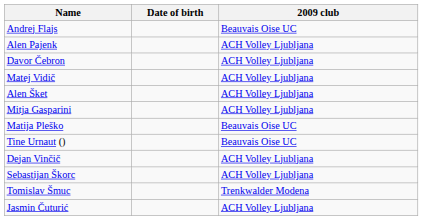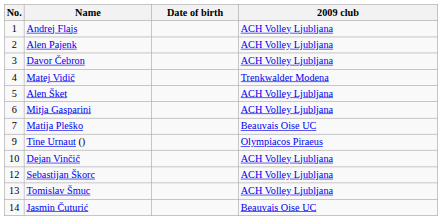 <table class="wikitable sortable" style="font-size:100%; text-align:center;">
 <tr>
+<th>No.</th>
 <th style="width:12em">Name</th>
 <th style="width:8em">Date of birth</th>
 <th style="width:19em">2009 club</th>
 </tr>
 <tr>
+<td>1</td>
 <td align=left><a href='#'>Andrej Flajs</a></td>
 <td align=right></td>
-<td align=left> <a href='#'>Beauvais Oise UC</a></td>
+<td align=left> <a href='#'>ACH Volley Ljubljana</a></td>
 </tr>
 <tr>
+<td>2</td>
 <td align=left><a href='#'>Alen Pajenk</a></td>
 <td align=right></td>
 <td align=left> <a href='#'>ACH Volley Ljubljana</a></td>
 </tr>
 <tr>
+<td>3</td>
 <td align=left><a href='#'>Davor Čebron</a></td>
 <td align=right></td>
 <td align=left> <a href='#'>ACH Volley Ljubljana</a></td>
 </tr>
 <tr>
+<td>4</td>
 <td align=left><a href='#'>Matej Vidič</a></td>
 <td align=right></td>
-<td align=left> <a href='#'>ACH Volley Ljubljana</a></td>
+<td align=left> <a href='#'>Trenkwalder Modena</a></td>
 </tr>
 <tr>
+<td>5</td>
 <td align=left><a href='#'>Alen Šket</a></td>
 <td align=right></td>
 <td align=left> <a href='#'>ACH Volley Ljubljana</a></td>
 </tr>
 <tr>
+<td>6</td>
 <td align=left><a href='#'>Mitja Gasparini</a></td>
 <td align=right></td>
 <td align=left> <a href='#'>ACH Volley Ljubljana</a></td>
 </tr>
 <tr>
+<td>7</td>
 <td align=left><a href='#'>Matija Pleško</a></td>
 <td align=right></td>
 <td align=left> <a href='#'>Beauvais Oise UC</a></td>
 </tr>
 <tr>
+<td>9</td>
 <td align=left><a href='#'>Tine Urnaut</a> ()</td>
 <td align=right></td>
-<td align=left> <a href='#'>Beauvais Oise UC</a></td>
+<td align=left> <a href='#'>Olympiacos Piraeus</a></td>
 </tr>
 <tr>
+<td>10</td>
 <td align=left><a href='#'>Dejan Vinčič</a></td>
 <td align=right></td>
 <td align=left> <a href='#'>ACH Volley Ljubljana</a></td>
 </tr>
 <tr>
+<td>12</td>
 <td align=left><a href='#'>Sebastijan Škorc</a></td>
 <td align=right></td>
 <td align=left> <a href='#'>ACH Volley Ljubljana</a></td>
 </tr>
 <tr>
+<td>13</td>
 <td align=left><a href='#'>Tomislav Šmuc</a></td>
-<td align=right></td>
-<td align=left> <a href='#'>Trenkwalder Modena</a></td>
-</tr>
-<tr>
-<td align=left><a href='#'>Jasmin Čuturić</a></td>
 <td align=right></td>
 <td align=left> <a href='#'>ACH Volley Ljubljana</a></td>
 </tr>
+<tr>
+<td>14</td>
+<td align=left><a href='#'>Jasmin Čuturić</a></td>
+<td align=right></td>
+<td align=left> <a href='#'>Beauvais Oise UC</a></td>
+</tr>
 </table>
